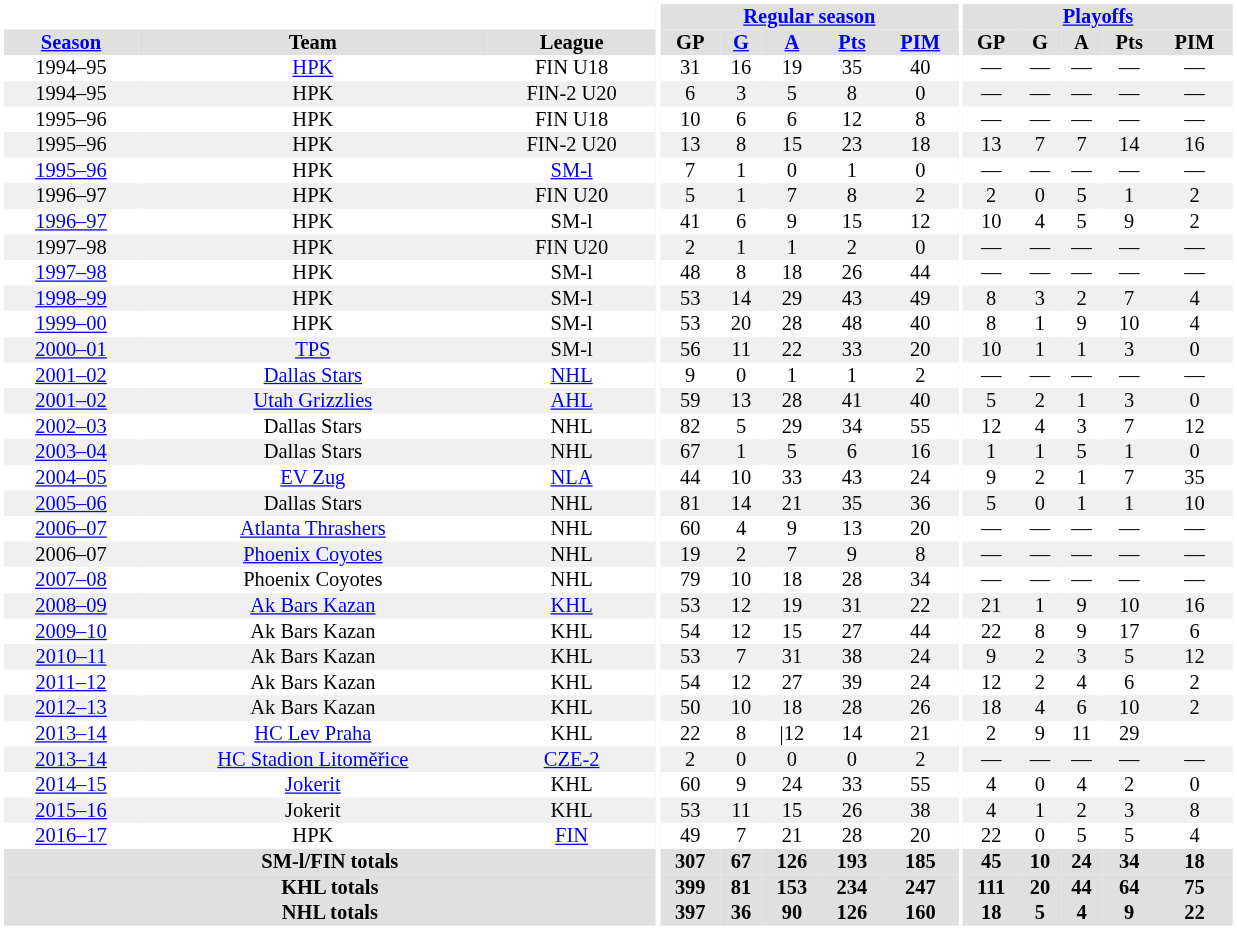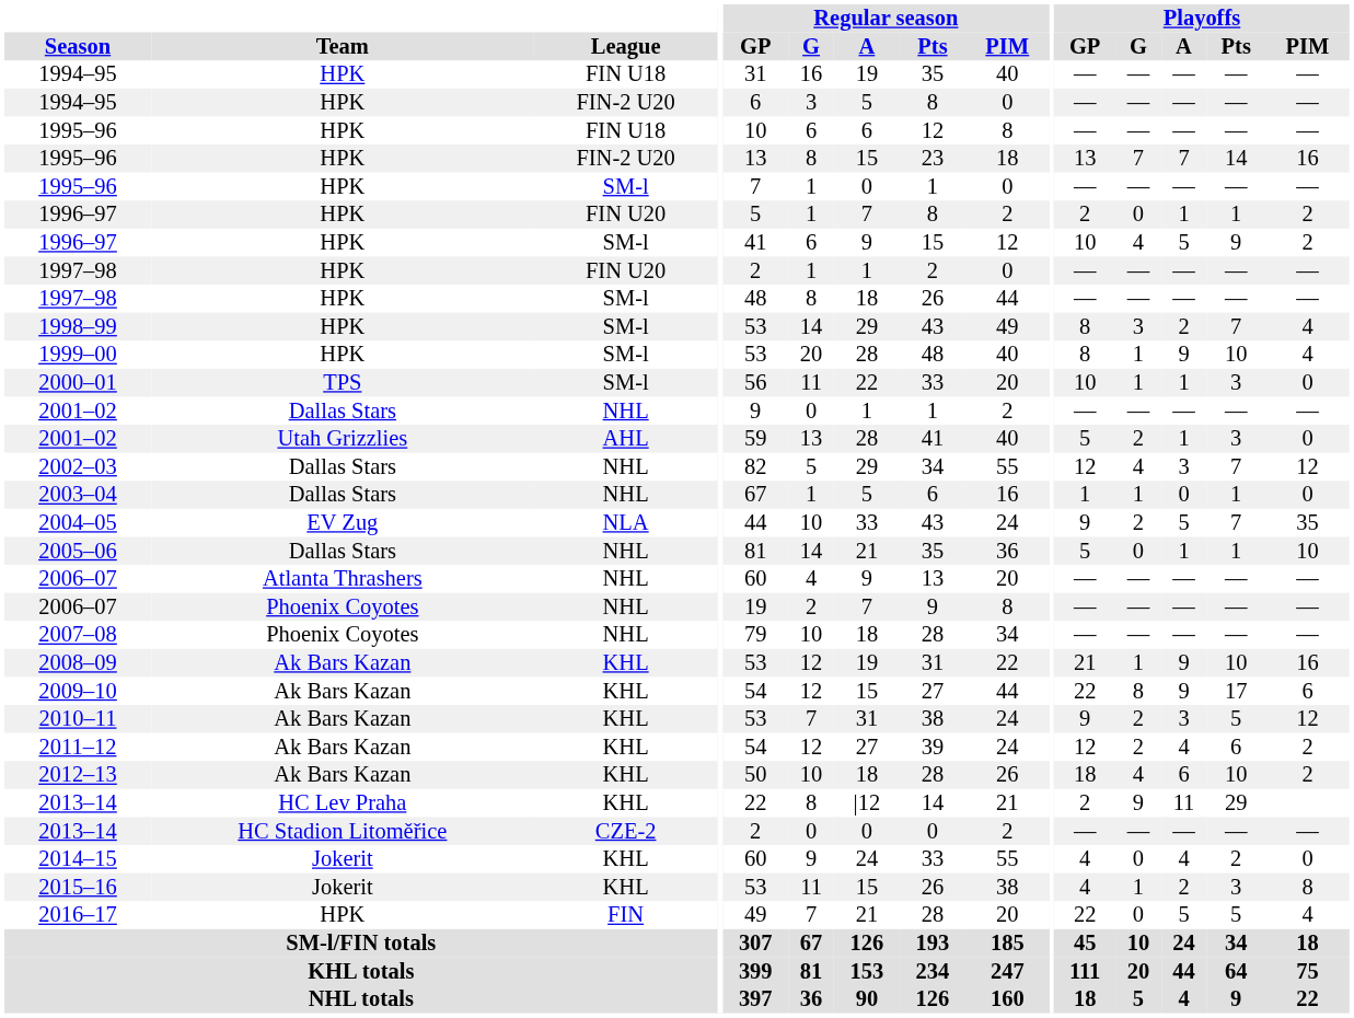 <table border="0" cellpadding="1" cellspacing="0" style="text-align:center; width:60em">
 <tr bgcolor="#e0e0e0">
 <th colspan="3" bgcolor="#ffffff"></th>
 <th rowspan="100" bgcolor="#ffffff"></th>
 <th colspan="5"><a href='#'>Regular season</a></th>
 <th rowspan="100" bgcolor="#ffffff"></th>
 <th colspan="5"><a href='#'>Playoffs</a></th>
 </tr>
 <tr bgcolor="#e0e0e0">
 <th><a href='#'>Season</a></th>
 <th>Team</th>
 <th>League</th>
 <th>GP</th>
 <th><a href='#'>G</a></th>
 <th><a href='#'>A</a></th>
 <th><a href='#'>Pts</a></th>
 <th><a href='#'>PIM</a></th>
 <th>GP</th>
 <th>G</th>
 <th>A</th>
 <th>Pts</th>
 <th>PIM</th>
 </tr>
 <tr>
 <td>1994–95</td>
 <td><a href='#'>HPK</a></td>
 <td>FIN U18</td>
 <td>31</td>
 <td>16</td>
 <td>19</td>
 <td>35</td>
 <td>40</td>
 <td>—</td>
 <td>—</td>
 <td>—</td>
 <td>—</td>
 <td>—</td>
 </tr>
 <tr bgcolor="#f0f0f0">
 <td>1994–95</td>
 <td>HPK</td>
 <td>FIN-2 U20</td>
 <td>6</td>
 <td>3</td>
 <td>5</td>
 <td>8</td>
 <td>0</td>
 <td>—</td>
 <td>—</td>
 <td>—</td>
 <td>—</td>
 <td>—</td>
 </tr>
 <tr>
 <td>1995–96</td>
 <td>HPK</td>
 <td>FIN U18</td>
 <td>10</td>
 <td>6</td>
 <td>6</td>
 <td>12</td>
 <td>8</td>
 <td>—</td>
 <td>—</td>
 <td>—</td>
 <td>—</td>
 <td>—</td>
 </tr>
 <tr bgcolor="#f0f0f0">
 <td>1995–96</td>
 <td>HPK</td>
 <td>FIN-2 U20</td>
 <td>13</td>
 <td>8</td>
 <td>15</td>
 <td>23</td>
 <td>18</td>
 <td>13</td>
 <td>7</td>
 <td>7</td>
 <td>14</td>
 <td>16</td>
 </tr>
 <tr>
 <td><a href='#'>1995–96</a></td>
 <td>HPK</td>
 <td><a href='#'>SM-l</a></td>
 <td>7</td>
 <td>1</td>
 <td>0</td>
 <td>1</td>
 <td>0</td>
 <td>—</td>
 <td>—</td>
 <td>—</td>
 <td>—</td>
 <td>—</td>
 </tr>
 <tr bgcolor="#f0f0f0">
 <td>1996–97</td>
 <td>HPK</td>
 <td>FIN U20</td>
 <td>5</td>
 <td>1</td>
 <td>7</td>
 <td>8</td>
 <td>2</td>
 <td>2</td>
 <td>0</td>
-<td>5</td>
+<td>1</td>
 <td>1</td>
 <td>2</td>
 </tr>
 <tr>
 <td><a href='#'>1996–97</a></td>
 <td>HPK</td>
 <td>SM-l</td>
 <td>41</td>
 <td>6</td>
 <td>9</td>
 <td>15</td>
 <td>12</td>
 <td>10</td>
 <td>4</td>
 <td>5</td>
 <td>9</td>
 <td>2</td>
 </tr>
 <tr bgcolor="#f0f0f0">
 <td>1997–98</td>
 <td>HPK</td>
 <td>FIN U20</td>
 <td>2</td>
 <td>1</td>
 <td>1</td>
 <td>2</td>
 <td>0</td>
 <td>—</td>
 <td>—</td>
 <td>—</td>
 <td>—</td>
 <td>—</td>
 </tr>
 <tr>
 <td><a href='#'>1997–98</a></td>
 <td>HPK</td>
 <td>SM-l</td>
 <td>48</td>
 <td>8</td>
 <td>18</td>
 <td>26</td>
 <td>44</td>
 <td>—</td>
 <td>—</td>
 <td>—</td>
 <td>—</td>
 <td>—</td>
 </tr>
 <tr bgcolor="#f0f0f0">
 <td><a href='#'>1998–99</a></td>
 <td>HPK</td>
 <td>SM-l</td>
 <td>53</td>
 <td>14</td>
 <td>29</td>
 <td>43</td>
 <td>49</td>
 <td>8</td>
 <td>3</td>
 <td>2</td>
 <td>7</td>
 <td>4</td>
 </tr>
 <tr>
 <td><a href='#'>1999–00</a></td>
 <td>HPK</td>
 <td>SM-l</td>
 <td>53</td>
 <td>20</td>
 <td>28</td>
 <td>48</td>
 <td>40</td>
 <td>8</td>
 <td>1</td>
 <td>9</td>
 <td>10</td>
 <td>4</td>
 </tr>
 <tr bgcolor="#f0f0f0">
 <td><a href='#'>2000–01</a></td>
 <td><a href='#'>TPS</a></td>
 <td>SM-l</td>
 <td>56</td>
 <td>11</td>
 <td>22</td>
 <td>33</td>
 <td>20</td>
 <td>10</td>
 <td>1</td>
 <td>1</td>
 <td>3</td>
 <td>0</td>
 </tr>
 <tr>
 <td><a href='#'>2001–02</a></td>
 <td><a href='#'>Dallas Stars</a></td>
 <td><a href='#'>NHL</a></td>
 <td>9</td>
 <td>0</td>
 <td>1</td>
 <td>1</td>
 <td>2</td>
 <td>—</td>
 <td>—</td>
 <td>—</td>
 <td>—</td>
 <td>—</td>
 </tr>
 <tr bgcolor="#f0f0f0">
 <td><a href='#'>2001–02</a></td>
 <td><a href='#'>Utah Grizzlies</a></td>
 <td><a href='#'>AHL</a></td>
 <td>59</td>
 <td>13</td>
 <td>28</td>
 <td>41</td>
 <td>40</td>
 <td>5</td>
 <td>2</td>
 <td>1</td>
 <td>3</td>
 <td>0</td>
 </tr>
 <tr>
 <td><a href='#'>2002–03</a></td>
 <td>Dallas Stars</td>
 <td>NHL</td>
 <td>82</td>
 <td>5</td>
 <td>29</td>
 <td>34</td>
 <td>55</td>
 <td>12</td>
 <td>4</td>
 <td>3</td>
 <td>7</td>
 <td>12</td>
 </tr>
 <tr bgcolor="#f0f0f0">
 <td><a href='#'>2003–04</a></td>
 <td>Dallas Stars</td>
 <td>NHL</td>
 <td>67</td>
 <td>1</td>
 <td>5</td>
 <td>6</td>
 <td>16</td>
 <td>1</td>
 <td>1</td>
-<td>5</td>
+<td>0</td>
 <td>1</td>
 <td>0</td>
 </tr>
 <tr>
 <td><a href='#'>2004–05</a></td>
 <td><a href='#'>EV Zug</a></td>
 <td><a href='#'>NLA</a></td>
 <td>44</td>
 <td>10</td>
 <td>33</td>
 <td>43</td>
 <td>24</td>
 <td>9</td>
 <td>2</td>
-<td>1</td>
+<td>5</td>
 <td>7</td>
 <td>35</td>
 </tr>
 <tr bgcolor="#f0f0f0">
 <td><a href='#'>2005–06</a></td>
 <td>Dallas Stars</td>
 <td>NHL</td>
 <td>81</td>
 <td>14</td>
 <td>21</td>
 <td>35</td>
 <td>36</td>
 <td>5</td>
 <td>0</td>
 <td>1</td>
 <td>1</td>
 <td>10</td>
 </tr>
 <tr>
 <td><a href='#'>2006–07</a></td>
 <td><a href='#'>Atlanta Thrashers</a></td>
 <td>NHL</td>
 <td>60</td>
 <td>4</td>
 <td>9</td>
 <td>13</td>
 <td>20</td>
 <td>—</td>
 <td>—</td>
 <td>—</td>
 <td>—</td>
 <td>—</td>
 </tr>
 <tr bgcolor="#f0f0f0">
 <td>2006–07</td>
 <td><a href='#'>Phoenix Coyotes</a></td>
 <td>NHL</td>
 <td>19</td>
 <td>2</td>
 <td>7</td>
 <td>9</td>
 <td>8</td>
 <td>—</td>
 <td>—</td>
 <td>—</td>
 <td>—</td>
 <td>—</td>
 </tr>
 <tr>
 <td><a href='#'>2007–08</a></td>
 <td>Phoenix Coyotes</td>
 <td>NHL</td>
 <td>79</td>
 <td>10</td>
 <td>18</td>
 <td>28</td>
 <td>34</td>
 <td>—</td>
 <td>—</td>
 <td>—</td>
 <td>—</td>
 <td>—</td>
 </tr>
 <tr bgcolor="#f0f0f0">
 <td><a href='#'>2008–09</a></td>
 <td><a href='#'>Ak Bars Kazan</a></td>
 <td><a href='#'>KHL</a></td>
 <td>53</td>
 <td>12</td>
 <td>19</td>
 <td>31</td>
 <td>22</td>
 <td>21</td>
 <td>1</td>
 <td>9</td>
 <td>10</td>
 <td>16</td>
 </tr>
 <tr>
 <td><a href='#'>2009–10</a></td>
 <td>Ak Bars Kazan</td>
 <td>KHL</td>
 <td>54</td>
 <td>12</td>
 <td>15</td>
 <td>27</td>
 <td>44</td>
 <td>22</td>
 <td>8</td>
 <td>9</td>
 <td>17</td>
 <td>6</td>
 </tr>
 <tr bgcolor="#f0f0f0">
 <td><a href='#'>2010–11</a></td>
 <td>Ak Bars Kazan</td>
 <td>KHL</td>
 <td>53</td>
 <td>7</td>
 <td>31</td>
 <td>38</td>
 <td>24</td>
 <td>9</td>
 <td>2</td>
 <td>3</td>
 <td>5</td>
 <td>12</td>
 </tr>
 <tr>
 <td><a href='#'>2011–12</a></td>
 <td>Ak Bars Kazan</td>
 <td>KHL</td>
 <td>54</td>
 <td>12</td>
 <td>27</td>
 <td>39</td>
 <td>24</td>
 <td>12</td>
 <td>2</td>
 <td>4</td>
 <td>6</td>
 <td>2</td>
 </tr>
 <tr bgcolor="#f0f0f0">
 <td><a href='#'>2012–13</a></td>
 <td>Ak Bars Kazan</td>
 <td>KHL</td>
 <td>50</td>
 <td>10</td>
 <td>18</td>
 <td>28</td>
 <td>26</td>
 <td>18</td>
 <td>4</td>
 <td>6</td>
 <td>10</td>
 <td>2</td>
 </tr>
 <tr>
 <td><a href='#'>2013–14</a></td>
 <td><a href='#'>HC Lev Praha</a></td>
 <td>KHL</td>
 <td>22</td>
 <td>8</td>
 <td 4>|12</td>
 <td>14</td>
 <td>21</td>
 <td>2</td>
 <td>9</td>
 <td>11</td>
 <td>29</td>
 </tr>
 <tr bgcolor="#f0f0f0">
 <td><a href='#'>2013–14</a></td>
 <td><a href='#'>HC Stadion Litoměřice</a></td>
 <td><a href='#'>CZE-2</a></td>
 <td>2</td>
 <td>0</td>
 <td>0</td>
 <td>0</td>
 <td>2</td>
 <td>—</td>
 <td>—</td>
 <td>—</td>
 <td>—</td>
 <td>—</td>
 </tr>
 <tr>
 <td><a href='#'>2014–15</a></td>
 <td><a href='#'>Jokerit</a></td>
 <td>KHL</td>
 <td>60</td>
 <td>9</td>
 <td>24</td>
 <td>33</td>
 <td>55</td>
 <td>4</td>
 <td>0</td>
 <td>4</td>
 <td>2</td>
 <td>0</td>
 </tr>
 <tr bgcolor="#f0f0f0">
 <td><a href='#'>2015–16</a></td>
 <td>Jokerit</td>
 <td>KHL</td>
 <td>53</td>
 <td>11</td>
 <td>15</td>
 <td>26</td>
 <td>38</td>
 <td>4</td>
 <td>1</td>
 <td>2</td>
 <td>3</td>
 <td>8</td>
 </tr>
 <tr>
 <td><a href='#'>2016–17</a></td>
 <td>HPK</td>
 <td><a href='#'>FIN</a></td>
 <td>49</td>
 <td>7</td>
 <td>21</td>
 <td>28</td>
 <td>20</td>
 <td>22</td>
 <td>0</td>
 <td>5</td>
 <td>5</td>
 <td>4</td>
 </tr>
 <tr bgcolor="#e0e0e0">
 <th colspan="3">SM-l/FIN totals</th>
 <th>307</th>
 <th>67</th>
 <th>126</th>
 <th>193</th>
 <th>185</th>
 <th>45</th>
 <th>10</th>
 <th>24</th>
 <th>34</th>
 <th>18</th>
 </tr>
 <tr bgcolor="#e0e0e0">
 <th colspan="3">KHL totals</th>
 <th>399</th>
 <th>81</th>
 <th>153</th>
 <th>234</th>
 <th>247</th>
 <th>111</th>
 <th>20</th>
 <th>44</th>
 <th>64</th>
 <th>75</th>
 </tr>
 <tr bgcolor="#e0e0e0">
 <th colspan="3">NHL totals</th>
 <th>397</th>
 <th>36</th>
 <th>90</th>
 <th>126</th>
 <th>160</th>
 <th>18</th>
 <th>5</th>
 <th>4</th>
 <th>9</th>
 <th>22</th>
 </tr>
 </table>
